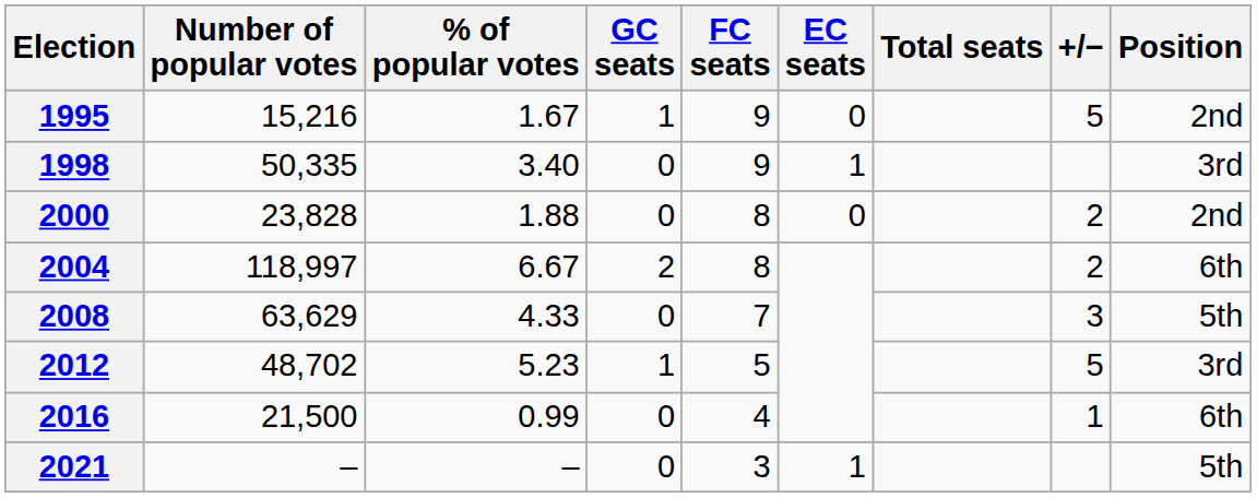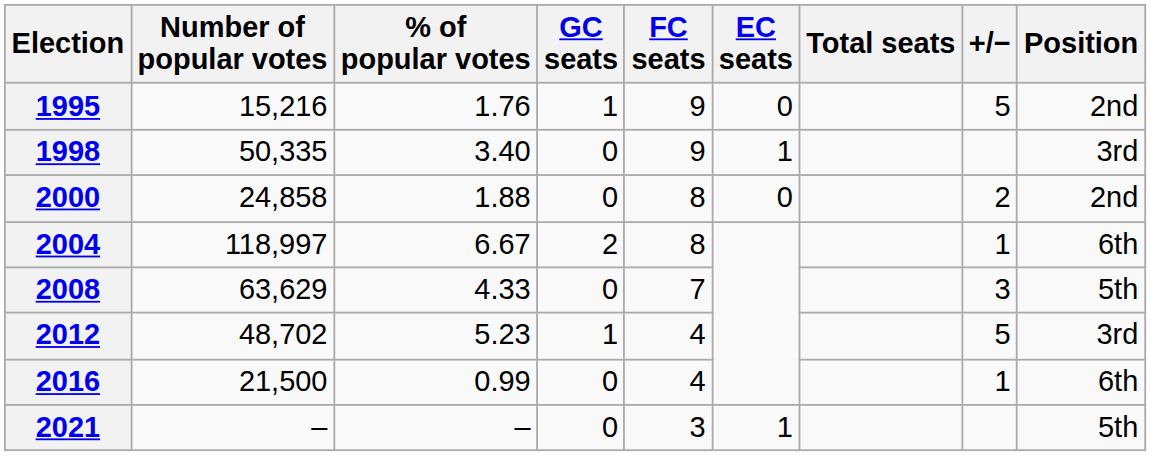 <table class="wikitable" style="text-align: right;">
 <tr align=center>
 <th><strong>Election</strong></th>
 <th>Number of<br>popular votes</th>
 <th>% of<br>popular votes</th>
 <th><a href='#'>GC</a><br>seats</th>
 <th><a href='#'>FC</a><br>seats</th>
 <th><a href='#'>EC</a><br>seats</th>
 <th>Total seats</th>
 <th>+/−</th>
 <th>Position</th>
 </tr>
 <tr>
 <th><a href='#'>1995</a></th>
 <td>15,216</td>
-<td>1.67</td>
+<td>1.76</td>
 <td>1</td>
 <td>9</td>
 <td>0</td>
 <td></td>
 <td>5</td>
 <td>2nd</td>
 </tr>
 <tr>
 <th><a href='#'>1998</a></th>
 <td>50,335</td>
 <td>3.40</td>
 <td>0</td>
 <td>9</td>
 <td>1</td>
 <td></td>
 <td></td>
 <td>3rd</td>
 </tr>
 <tr>
 <th><a href='#'>2000</a></th>
-<td>23,828</td>
+<td>24,858</td>
 <td>1.88</td>
 <td>0</td>
 <td>8</td>
 <td>0</td>
 <td></td>
 <td>2</td>
 <td>2nd</td>
 </tr>
 <tr>
 <th><a href='#'>2004</a></th>
 <td>118,997</td>
 <td>6.67</td>
 <td>2</td>
 <td>8</td>
 <td rowspan=4></td>
 <td></td>
-<td>2</td>
+<td>1</td>
 <td>6th</td>
 </tr>
 <tr>
 <th><a href='#'>2008</a></th>
 <td>63,629</td>
 <td>4.33</td>
 <td>0</td>
 <td>7</td>
 <td></td>
 <td>3</td>
 <td>5th</td>
 </tr>
 <tr>
 <th><a href='#'>2012</a></th>
 <td>48,702</td>
 <td>5.23</td>
 <td>1</td>
-<td>5</td>
+<td>4</td>
 <td></td>
 <td>5</td>
 <td>3rd</td>
 </tr>
 <tr>
 <th><a href='#'>2016</a></th>
 <td>21,500</td>
 <td>0.99</td>
 <td>0</td>
 <td>4</td>
 <td></td>
 <td>1</td>
 <td>6th</td>
 </tr>
 <tr>
 <th><a href='#'>2021</a></th>
 <td>–</td>
 <td>–</td>
 <td>0</td>
 <td>3</td>
 <td>1</td>
 <td></td>
 <td></td>
 <td>5th</td>
 </tr>
 </table>
